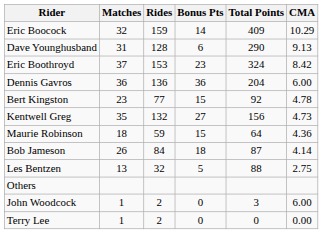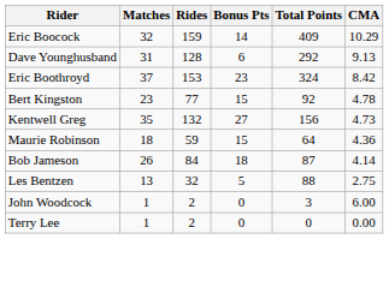 <table class="wikitable">
 <tr |align = "center" |>
 <th>Rider</th>
 <th>Matches</th>
 <th>Rides</th>
 <th>Bonus Pts</th>
 <th>Total Points</th>
 <th>CMA</th>
 </tr>
 <tr>
 <td>Eric Boocock</td>
 <td align = "center">32</td>
 <td align = "center">159</td>
 <td align = "center">14</td>
 <td align = "center">409</td>
 <td align = "center">10.29</td>
 </tr>
 <tr>
 <td>Dave Younghusband</td>
 <td align = "center">31</td>
 <td align = "center">128</td>
 <td align = "center">6</td>
-<td align = "center">290</td>
+<td align = "center">292</td>
 <td align = "center">9.13</td>
 </tr>
 <tr>
 <td>Eric Boothroyd</td>
 <td align = "center">37</td>
 <td align = "center">153</td>
 <td align = "center">23</td>
 <td align = "center">324</td>
 <td align = "center">8.42</td>
-</tr>
-<tr>
-<td>Dennis Gavros</td>
-<td align = "center">36</td>
-<td align = "center">136</td>
-<td align = "center">36</td>
-<td align = "center">204</td>
-<td align = "center">6.00</td>
 </tr>
 <tr>
 <td>Bert Kingston</td>
 <td align = "center">23</td>
 <td align = "center">77</td>
 <td align = "center">15</td>
 <td align = "center">92</td>
 <td align = "center">4.78</td>
 </tr>
 <tr>
 <td>Kentwell Greg</td>
 <td align = "center">35</td>
 <td align = "center">132</td>
 <td align = "center">27</td>
 <td align = "center">156</td>
 <td align = "center">4.73</td>
 </tr>
 <tr>
 <td>Maurie Robinson</td>
 <td align = "center">18</td>
 <td align = "center">59</td>
 <td align = "center">15</td>
 <td align = "center">64</td>
 <td align = "center">4.36</td>
 </tr>
 <tr>
 <td>Bob Jameson</td>
 <td align = "center">26</td>
 <td align = "center">84</td>
 <td align = "center">18</td>
 <td align = "center">87</td>
 <td align = "center">4.14</td>
 </tr>
 <tr>
 <td>Les Bentzen</td>
 <td align = "center">13</td>
 <td align = "center">32</td>
 <td align = "center">5</td>
 <td align = "center">88</td>
 <td align = "center">2.75</td>
 </tr>
 <tr>
-<td>Others</td>
-<td align = "center"></td>
-<td align = "center"></td>
-<td align = "center"></td>
-<td align = "center"></td>
-<td align = "center"></td>
-</tr>
-<tr>
 <td>John Woodcock</td>
 <td align = "center">1</td>
 <td align = "center">2</td>
 <td align = "center">0</td>
 <td align = "center">3</td>
 <td align = "center">6.00</td>
 </tr>
 <tr>
 <td>Terry Lee</td>
 <td align = "center">1</td>
 <td align = "center">2</td>
 <td align = "center">0</td>
 <td align = "center">0</td>
 <td align = "center">0.00</td>
 </tr>
 </table>
